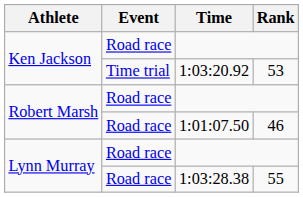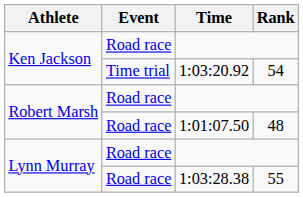 <table class=wikitable style="font-size:90%; text-align:center;">
 <tr>
 <th>Athlete</th>
 <th>Event</th>
 <th>Time</th>
 <th>Rank</th>
 </tr>
 <tr>
 <td align=left rowspan="2"><a href='#'>Ken Jackson</a></td>
 <td align=left><a href='#'>Road race</a></td>
 <td colspan=2></td>
 </tr>
 <tr>
 <td align=left><a href='#'>Time trial</a></td>
 <td>1:03:20.92</td>
-<td>53</td>
+<td>54</td>
 </tr>
 <tr>
 <td align=left rowspan="2"><a href='#'>Robert Marsh</a></td>
 <td align=left><a href='#'>Road race</a></td>
 <td colspan=2></td>
 </tr>
 <tr>
 <td align=left><a href='#'>Road race</a></td>
 <td>1:01:07.50</td>
-<td>46</td>
+<td>48</td>
 </tr>
 <tr>
 <td align=left rowspan="2"><a href='#'>Lynn Murray</a></td>
 <td align=left><a href='#'>Road race</a></td>
 <td colspan=2></td>
 </tr>
 <tr>
 <td align=left><a href='#'>Road race</a></td>
 <td>1:03:28.38</td>
 <td>55</td>
 </tr>
 </table>
